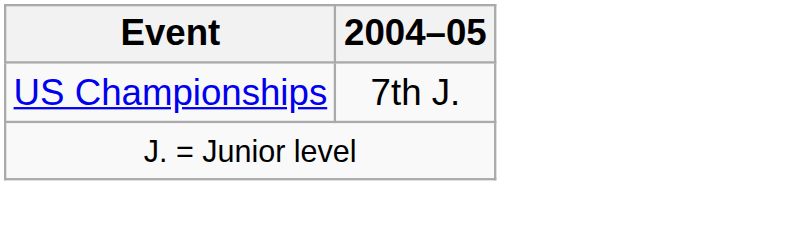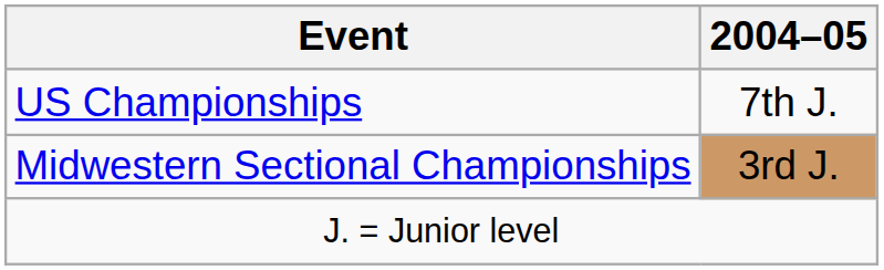 <table class="wikitable" style="text-align:center">
 <tr>
 <th>Event</th>
 <th>2004–05</th>
 </tr>
 <tr>
 <td align=left><a href='#'>US Championships</a></td>
 <td>7th J.</td>
 </tr>
 <tr>
+<td align=left><a href='#'>Midwestern Sectional Championships</a></td>
+<td bgcolor=cc9966>3rd J.</td>
+</tr>
+<tr>
 <td colspan=2 align=center><small> J. = Junior level </small></td>
 </tr>
 </table>
